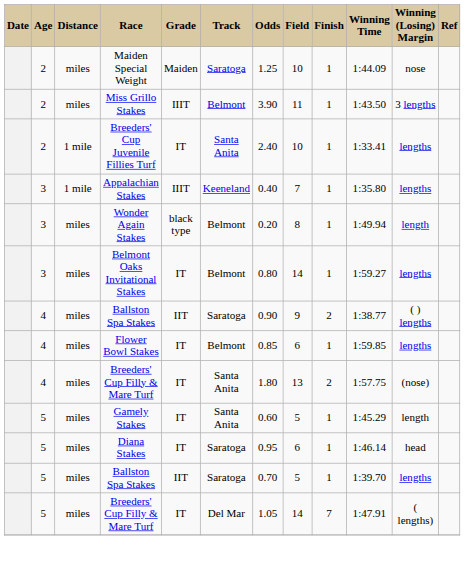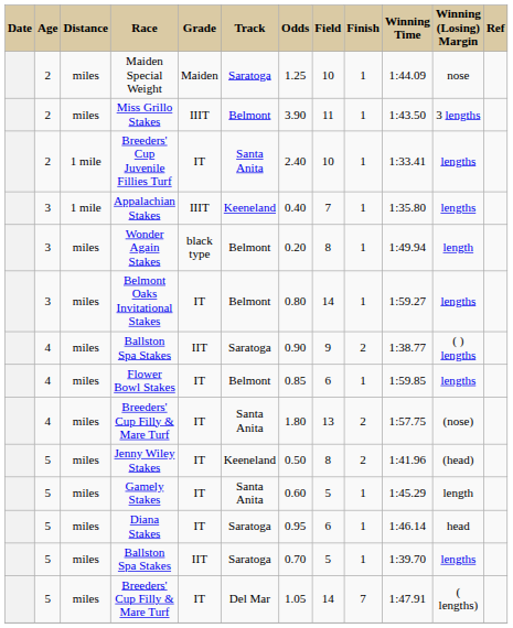 <table class = "wikitable sortable" style="text-align:center; width:90%">
 <tr>
 <th scope="col" style="background:#dacaa4;">Date</th>
 <th scope="col" style="background:#dacaa4">Age</th>
 <th scope="col" style="background:#dacaa4;">Distance</th>
 <th scope="col" style="background:#dacaa4;">Race</th>
 <th scope="col" style="background:#dacaa4;">Grade</th>
 <th scope="col" style="background:#dacaa4;">Track</th>
 <th scope="col" style="background:#dacaa4;">Odds</th>
 <th scope="col" style="background:#dacaa4;">Field</th>
 <th scope="col" style="background:#dacaa4;">Finish</th>
 <th scope="col" style="background:#dacaa4;">Winning Time</th>
 <th scope="col" style="background:#dacaa4;">Winning<br>(Losing)<br>Margin</th>
 <th scope="col" class="unsortable" style="background:#dacaa4;">Ref</th>
 </tr>
 <tr>
 <th scope="row" style="font-weight:normal;"></th>
 <td>2</td>
 <td>  miles</td>
 <td>Maiden Special Weight</td>
 <td>Maiden</td>
 <td><a href='#'>Saratoga</a></td>
 <td>1.25</td>
 <td>10</td>
 <td>1</td>
 <td>1:44.09</td>
 <td>nose</td>
 <td></td>
 </tr>
 <tr>
 <th scope="row" style="font-weight:normal;"></th>
 <td>2</td>
 <td>  miles</td>
 <td><a href='#'>Miss Grillo Stakes</a></td>
 <td>IIIT</td>
 <td><a href='#'>Belmont</a></td>
 <td>3.90</td>
 <td>11</td>
 <td>1</td>
 <td>1:43.50</td>
 <td>3 <a href='#'>lengths</a></td>
 <td></td>
 </tr>
 <tr>
 <th scope="row" style="font-weight:normal;"></th>
 <td>2</td>
 <td> 1 mile</td>
 <td><a href='#'>Breeders' Cup Juvenile Fillies Turf</a></td>
 <td>IT</td>
 <td><a href='#'>Santa Anita</a></td>
 <td>2.40</td>
 <td>10</td>
 <td>1</td>
 <td>1:33.41</td>
 <td>  <a href='#'>lengths</a></td>
 <td></td>
 </tr>
 <tr>
 <th scope="row" style="font-weight:normal;"></th>
 <td>3</td>
 <td> 1 mile</td>
 <td><a href='#'>Appalachian Stakes</a></td>
 <td>IIIT</td>
 <td><a href='#'>Keeneland</a></td>
 <td>0.40</td>
 <td>7</td>
 <td>1</td>
 <td>1:35.80</td>
 <td>  <a href='#'>lengths</a></td>
 <td></td>
 </tr>
 <tr>
 <th scope="row" style="font-weight:normal;"></th>
 <td>3</td>
 <td>  miles</td>
 <td><a href='#'>Wonder Again Stakes</a></td>
 <td>black type</td>
 <td>Belmont</td>
 <td>0.20</td>
 <td>8</td>
 <td>1</td>
 <td>1:49.94</td>
 <td>  <a href='#'>length</a></td>
 <td></td>
 </tr>
 <tr>
 <th scope="row" style="font-weight:normal;"></th>
 <td>3</td>
 <td>  miles</td>
 <td><a href='#'>Belmont Oaks Invitational Stakes</a></td>
 <td>IT</td>
 <td>Belmont</td>
 <td>0.80</td>
 <td>14</td>
 <td>1</td>
 <td>1:59.27</td>
 <td>  <a href='#'>lengths</a></td>
 <td></td>
 </tr>
 <tr>
 <th scope="row" style="font-weight:normal;"></th>
 <td>4</td>
 <td>  miles</td>
 <td><a href='#'>Ballston Spa Stakes</a></td>
 <td>IIT</td>
 <td>Saratoga</td>
 <td>0.90</td>
 <td>9</td>
 <td>2</td>
 <td>1:38.77</td>
 <td>( ) <a href='#'>lengths</a></td>
 <td></td>
 </tr>
 <tr>
 <th scope="row" style="font-weight:normal;"></th>
 <td>4</td>
 <td>  miles</td>
 <td><a href='#'>Flower Bowl Stakes</a></td>
 <td>IT</td>
 <td>Belmont</td>
 <td>0.85</td>
 <td>6</td>
 <td>1</td>
 <td>1:59.85</td>
 <td>  <a href='#'>lengths</a></td>
 <td></td>
 </tr>
 <tr>
 <th scope="row" style="font-weight:normal;"></th>
 <td>4</td>
 <td>  miles</td>
 <td><a href='#'>Breeders' Cup Filly & Mare Turf</a></td>
 <td>IT</td>
 <td>Santa Anita</td>
 <td>1.80</td>
 <td>13</td>
 <td>2</td>
 <td>1:57.75</td>
 <td> (nose)</td>
 <td></td>
 </tr>
 <tr>
 <th scope="row" style="font-weight:normal;"></th>
 <td>5</td>
 <td>  miles</td>
+<td><a href='#'>Jenny Wiley Stakes</a></td>
+<td>IT</td>
+<td>Keeneland</td>
+<td>0.50</td>
+<td>8</td>
+<td>2</td>
+<td>1:41.96</td>
+<td>(head)</td>
+<td></td>
+</tr>
+<tr>
+<th scope="row" style="font-weight:normal;"></th>
+<td>5</td>
+<td>  miles</td>
 <td><a href='#'>Gamely Stakes</a></td>
 <td>IT</td>
 <td>Santa Anita</td>
 <td>0.60</td>
 <td>5</td>
 <td>1</td>
 <td>1:45.29</td>
 <td> length</td>
 <td></td>
 </tr>
 <tr>
 <th scope="row" style="font-weight:normal;"></th>
 <td>5</td>
 <td>  miles</td>
 <td><a href='#'>Diana Stakes</a></td>
 <td>IT</td>
 <td>Saratoga</td>
 <td>0.95</td>
 <td>6</td>
 <td>1</td>
 <td>1:46.14</td>
 <td>head</td>
 <td></td>
 </tr>
 <tr>
 <th scope="row" style="font-weight:normal;"></th>
 <td>5</td>
 <td>  miles</td>
 <td><a href='#'>Ballston Spa Stakes</a></td>
 <td>IIT</td>
 <td>Saratoga</td>
 <td>0.70</td>
 <td>5</td>
 <td>1</td>
 <td>1:39.70</td>
 <td>  <a href='#'>lengths</a></td>
 <td></td>
 </tr>
 <tr>
 <th scope="row" style="font-weight:normal;"></th>
 <td>5</td>
 <td>  miles</td>
 <td><a href='#'>Breeders' Cup Filly & Mare Turf</a></td>
 <td>IT</td>
 <td>Del Mar</td>
 <td>1.05</td>
 <td>14</td>
 <td>7</td>
 <td>1:47.91</td>
 <td> ( lengths)</td>
 <td></td>
 </tr>
 <tr>
 </tr>
 </table>
